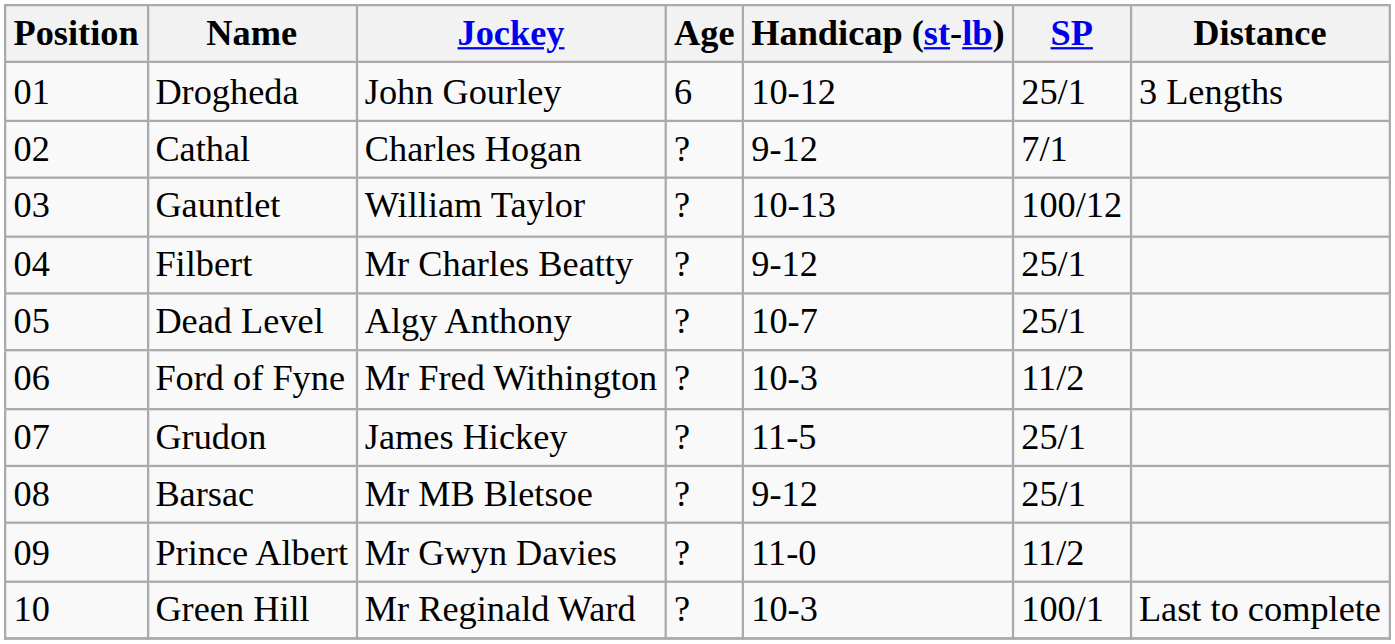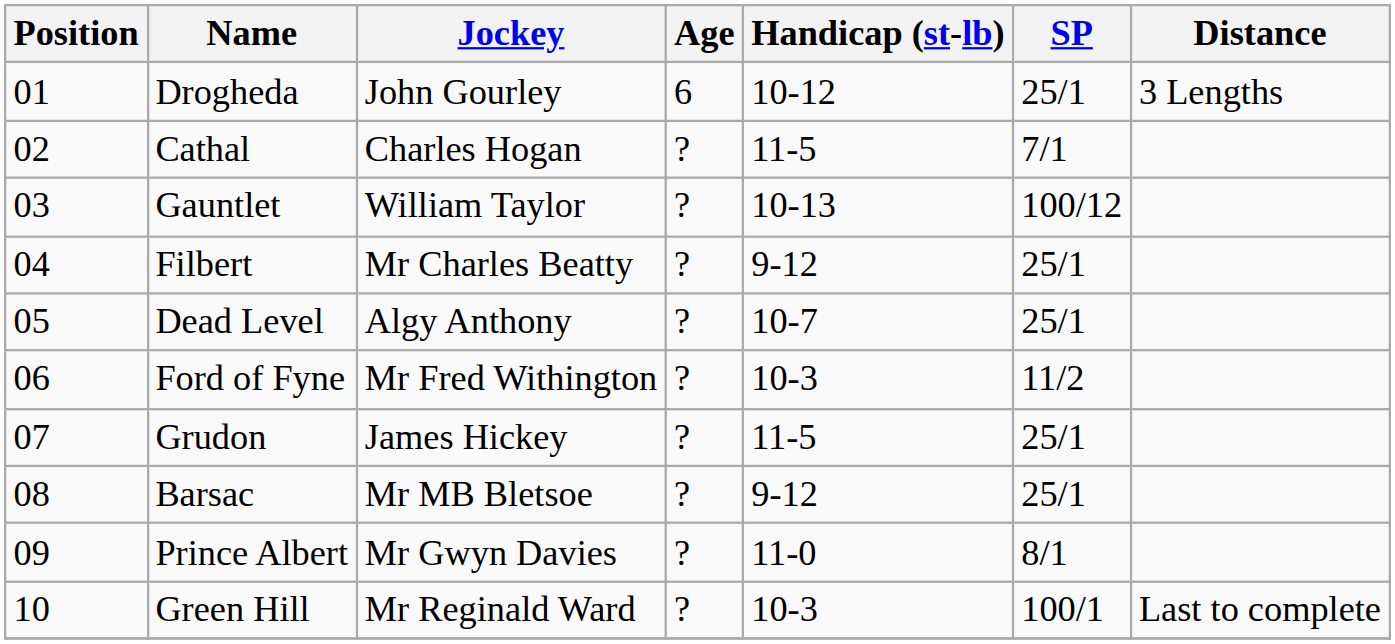 <table class="wikitable sortable">
 <tr>
 <th data-sort-type="number">Position</th>
 <th>Name</th>
 <th><a href='#'>Jockey</a></th>
 <th data-sort-type="number">Age</th>
 <th>Handicap (<a href='#'>st</a>-<a href='#'>lb</a>)</th>
 <th><a href='#'>SP</a></th>
 <th>Distance</th>
 </tr>
 <tr>
 <td>01</td>
 <td>Drogheda</td>
 <td>John Gourley</td>
 <td>6</td>
 <td>10-12</td>
 <td>25/1</td>
 <td>3 Lengths</td>
 </tr>
 <tr>
 <td>02</td>
 <td>Cathal</td>
 <td>Charles Hogan</td>
 <td>?</td>
-<td>9-12</td>
+<td>11-5</td>
 <td>7/1</td>
 <td></td>
 </tr>
 <tr>
 <td>03</td>
 <td>Gauntlet</td>
 <td>William Taylor</td>
 <td>?</td>
 <td>10-13</td>
 <td>100/12</td>
 <td></td>
 </tr>
 <tr>
 <td>04</td>
 <td>Filbert</td>
 <td>Mr Charles Beatty</td>
 <td>?</td>
 <td>9-12</td>
 <td>25/1</td>
 <td></td>
 </tr>
 <tr>
 <td>05</td>
 <td>Dead Level</td>
 <td>Algy Anthony</td>
 <td>?</td>
 <td>10-7</td>
 <td>25/1</td>
 <td></td>
 </tr>
 <tr>
 <td>06</td>
 <td>Ford of Fyne</td>
 <td>Mr Fred Withington</td>
 <td>?</td>
 <td>10-3</td>
 <td>11/2</td>
 <td></td>
 </tr>
 <tr>
 <td>07</td>
 <td>Grudon</td>
 <td>James Hickey</td>
 <td>?</td>
 <td>11-5</td>
 <td>25/1</td>
 <td></td>
 </tr>
 <tr>
 <td>08</td>
 <td>Barsac</td>
 <td>Mr MB Bletsoe</td>
 <td>?</td>
 <td>9-12</td>
 <td>25/1</td>
 <td></td>
 </tr>
 <tr>
 <td>09</td>
 <td>Prince Albert</td>
 <td>Mr Gwyn Davies</td>
 <td>?</td>
 <td>11-0</td>
-<td>11/2</td>
+<td>8/1</td>
 <td></td>
 </tr>
 <tr>
 <td>10</td>
 <td>Green Hill</td>
 <td>Mr Reginald Ward</td>
 <td>?</td>
 <td>10-3</td>
 <td>100/1</td>
 <td>Last to complete</td>
 </tr>
 <tr>
 </tr>
 </table>
